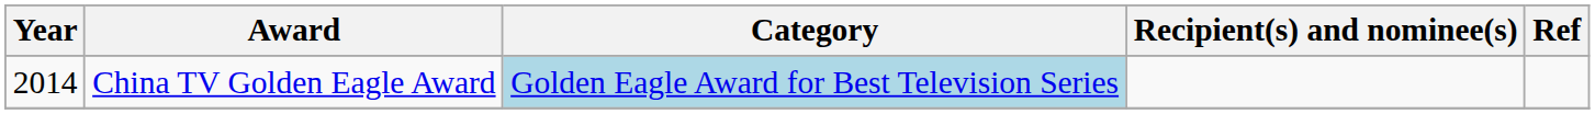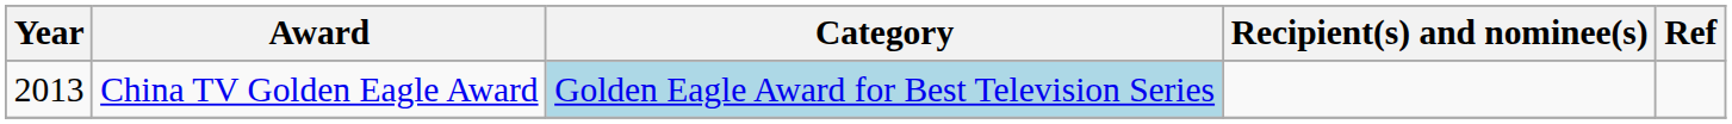 <table class="wikitable">
 <tr>
 <th>Year</th>
 <th>Award</th>
 <th>Category</th>
 <th>Recipient(s) and nominee(s)</th>
 <th>Ref</th>
 </tr>
 <tr>
-<td>2014</td>
+<td>2013</td>
 <td><a href='#'>China TV Golden Eagle Award</a></td>
 <td style="background: lightblue;"><a href='#'>Golden Eagle Award for Best Television Series</a></td>
 <td></td>
 <td></td>
 </tr>
 <tr>
 </tr>
 </table>
